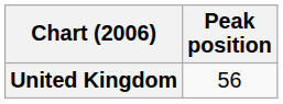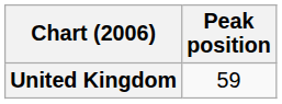 <table class="wikitable plainrowheaders">
 <tr>
 <th scope="col">Chart (2006)</th>
 <th scope="col">Peak<br>position</th>
 </tr>
 <tr>
 <th scope="row">United Kingdom</th>
-<td align="center">56</td>
+<td align="center">59</td>
 </tr>
 </table>
